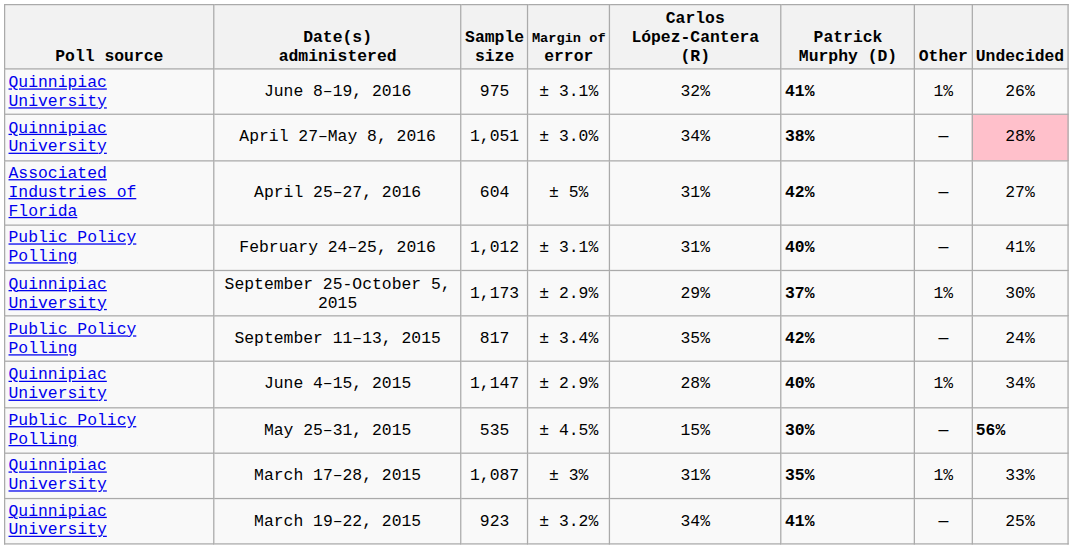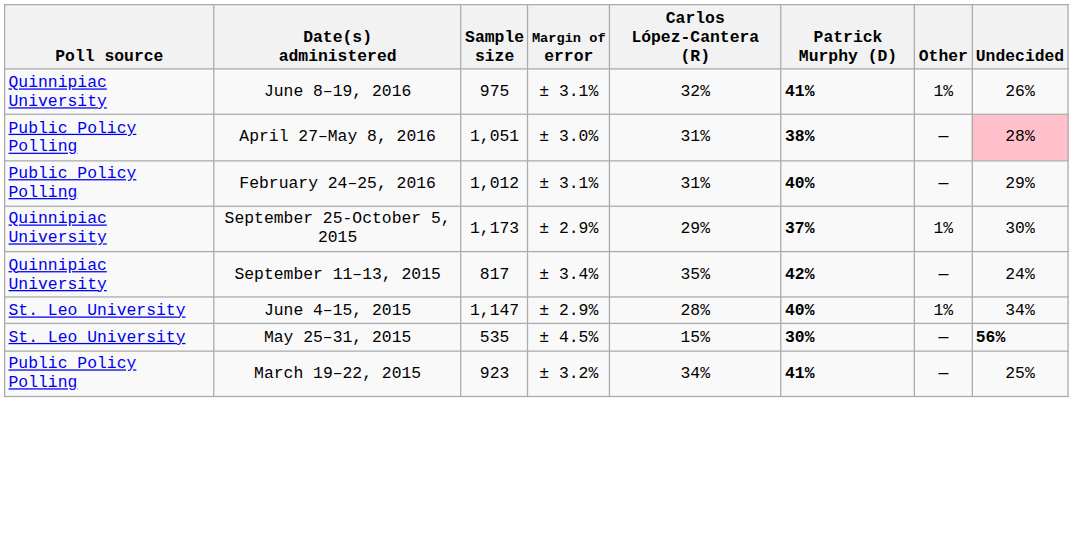 <table class="wikitable">
 <tr valign= bottom>
 <th style="width:160px;">Poll source</th>
 <th style="width:190px;">Date(s)<br>administered</th>
 <th class=small>Sample<br>size</th>
 <th><small>Margin of</small><br>error</th>
 <th style="width:130px;">Carlos<br>López-Cantera (R)</th>
 <th style="width:100px;">Patrick<br>Murphy (D)</th>
 <th>Other</th>
 <th>Undecided</th>
 </tr>
 <tr>
 <td><a href='#'>Quinnipiac University</a></td>
 <td align=center>June 8–19, 2016</td>
 <td align=center>975</td>
 <td align=center>± 3.1%</td>
 <td align=center>32%</td>
 <td><strong>41%</strong></td>
 <td align=center>1%</td>
 <td align=center>26%</td>
 </tr>
 <tr>
-<td><a href='#'>Quinnipiac University</a></td>
+<td><a href='#'>Public Policy Polling</a></td>
 <td align=center>April 27–May 8, 2016</td>
 <td align=center>1,051</td>
 <td align=center>± 3.0%</td>
-<td align=center>34%</td>
+<td align=center>31%</td>
 <td><strong>38%</strong></td>
 <td align=center>—</td>
 <td align=center style="background: pink;">28%</td>
-</tr>
-<tr>
-<td><a href='#'>Associated Industries of Florida</a></td>
-<td align=center>April 25–27, 2016</td>
-<td align=center>604</td>
-<td align=center>± 5%</td>
-<td align=center>31%</td>
-<td><strong>42%</strong></td>
-<td align=center>—</td>
-<td align=center>27%</td>
 </tr>
 <tr>
 <td><a href='#'>Public Policy Polling</a></td>
 <td align=center>February 24–25, 2016</td>
 <td align=center>1,012</td>
 <td align=center>± 3.1%</td>
 <td align=center>31%</td>
 <td><strong>40%</strong></td>
 <td align=center>—</td>
-<td align=center>41%</td>
+<td align=center>29%</td>
 </tr>
 <tr>
 <td><a href='#'>Quinnipiac University</a></td>
 <td align=center>September 25-October 5, 2015</td>
 <td align=center>1,173</td>
 <td align=center>± 2.9%</td>
 <td align=center>29%</td>
 <td><strong>37%</strong></td>
 <td align=center>1%</td>
 <td align=center>30%</td>
 </tr>
 <tr>
-<td><a href='#'>Public Policy Polling</a></td>
+<td><a href='#'>Quinnipiac University</a></td>
 <td align=center>September 11–13, 2015</td>
 <td align=center>817</td>
 <td align=center>± 3.4%</td>
 <td align=center>35%</td>
 <td><strong>42%</strong></td>
 <td align=center>—</td>
 <td align=center>24%</td>
 </tr>
 <tr>
-<td><a href='#'>Quinnipiac University</a></td>
+<td><a href='#'>St. Leo University</a></td>
 <td align=center>June 4–15, 2015</td>
 <td align=center>1,147</td>
 <td align=center>± 2.9%</td>
 <td align=center>28%</td>
 <td><strong>40%</strong></td>
 <td align=center>1%</td>
 <td align=center>34%</td>
 </tr>
 <tr>
-<td><a href='#'>Public Policy Polling</a></td>
+<td><a href='#'>St. Leo University</a></td>
 <td align=center>May 25–31, 2015</td>
 <td align=center>535</td>
 <td align=center>± 4.5%</td>
 <td align=center>15%</td>
 <td><strong>30%</strong></td>
 <td align=center>—</td>
 <td><strong>56%</strong></td>
 </tr>
 <tr>
-<td><a href='#'>Quinnipiac University</a></td>
-<td align=center>March 17–28, 2015</td>
-<td align=center>1,087</td>
-<td align=center>± 3%</td>
-<td align=center>31%</td>
-<td><strong>35%</strong></td>
-<td align=center>1%</td>
-<td align=center>33%</td>
-</tr>
-<tr>
-<td><a href='#'>Quinnipiac University</a></td>
+<td><a href='#'>Public Policy Polling</a></td>
 <td align=center>March 19–22, 2015</td>
 <td align=center>923</td>
 <td align=center>± 3.2%</td>
 <td align=center>34%</td>
 <td><strong>41%</strong></td>
 <td align=center>—</td>
 <td align=center>25%</td>
 </tr>
 </table>
